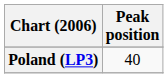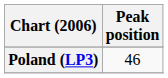 <table class="wikitable sortable plainrowheaders" style="text-align:center">
 <tr>
 <th>Chart (2006)</th>
 <th>Peak<br>position</th>
 </tr>
 <tr>
 </tr>
 <tr>
 <th scope="row">Poland (<a href='#'>LP3</a>)</th>
-<td>40</td>
+<td>46</td>
 </tr>
 <tr>
 </tr>
 <tr>
 </tr>
 </table>
